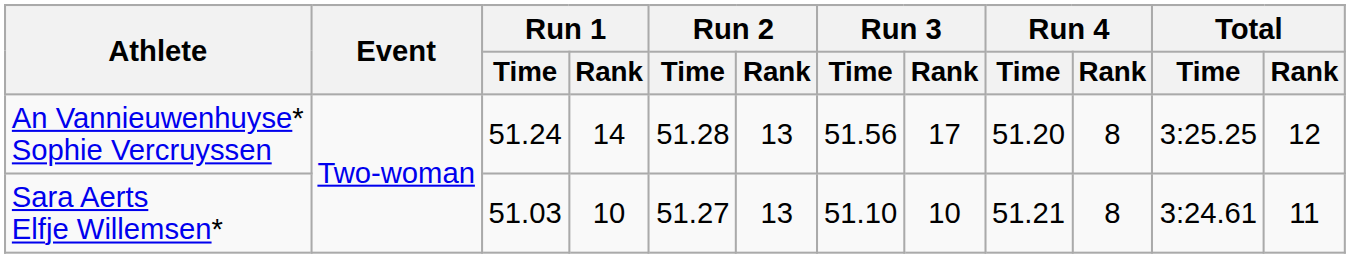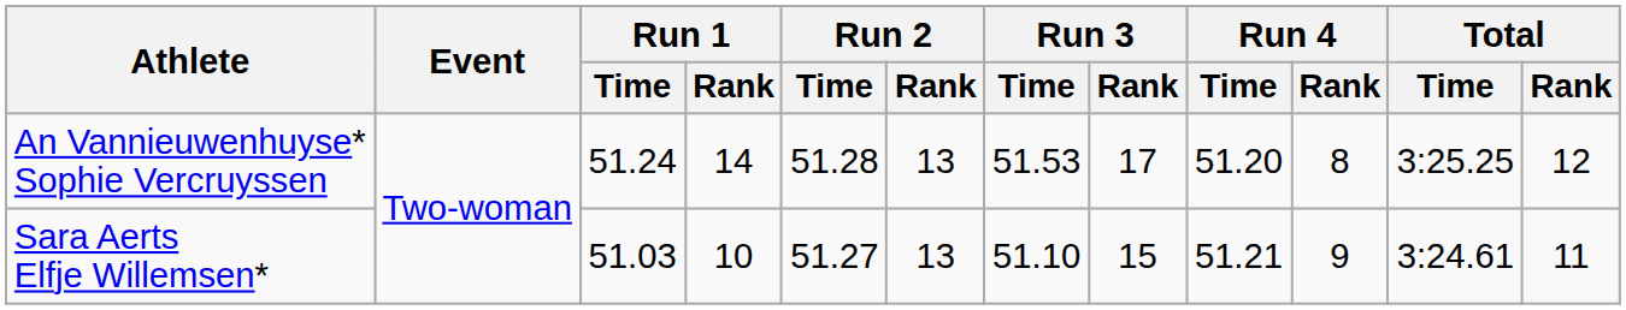 <table class="wikitable" style="font-size:90%">
 <tr>
 <th rowspan="2">Athlete</th>
 <th rowspan="2">Event</th>
 <th colspan="2">Run 1</th>
 <th colspan="2">Run 2</th>
 <th colspan="2">Run 3</th>
 <th colspan="2">Run 4</th>
 <th colspan="2">Total</th>
 </tr>
 <tr style="font-size:95%">
 <th>Time</th>
 <th>Rank</th>
 <th>Time</th>
 <th>Rank</th>
 <th>Time</th>
 <th>Rank</th>
 <th>Time</th>
 <th>Rank</th>
 <th>Time</th>
 <th>Rank</th>
 </tr>
 <tr align=center>
 <td align=left><a href='#'>An Vannieuwenhuyse</a>*<br><a href='#'>Sophie Vercruyssen</a></td>
 <td align=left rowspan=2><a href='#'>Two-woman</a></td>
 <td>51.24</td>
 <td>14</td>
 <td>51.28</td>
 <td>13</td>
-<td>51.56</td>
+<td>51.53</td>
 <td>17</td>
 <td>51.20</td>
 <td>8</td>
 <td>3:25.25</td>
 <td>12</td>
 </tr>
 <tr align=center>
 <td align=left><a href='#'>Sara Aerts</a><br><a href='#'>Elfje Willemsen</a>*</td>
 <td>51.03</td>
 <td>10</td>
 <td>51.27</td>
 <td>13</td>
 <td>51.10</td>
-<td>10</td>
+<td>15</td>
 <td>51.21</td>
-<td>8</td>
+<td>9</td>
 <td>3:24.61</td>
 <td>11</td>
 </tr>
 </table>
